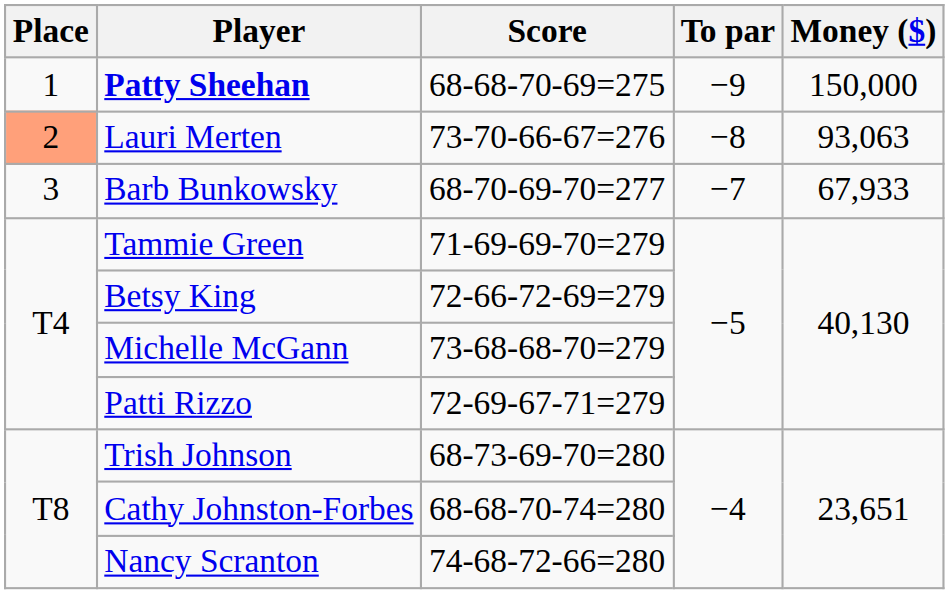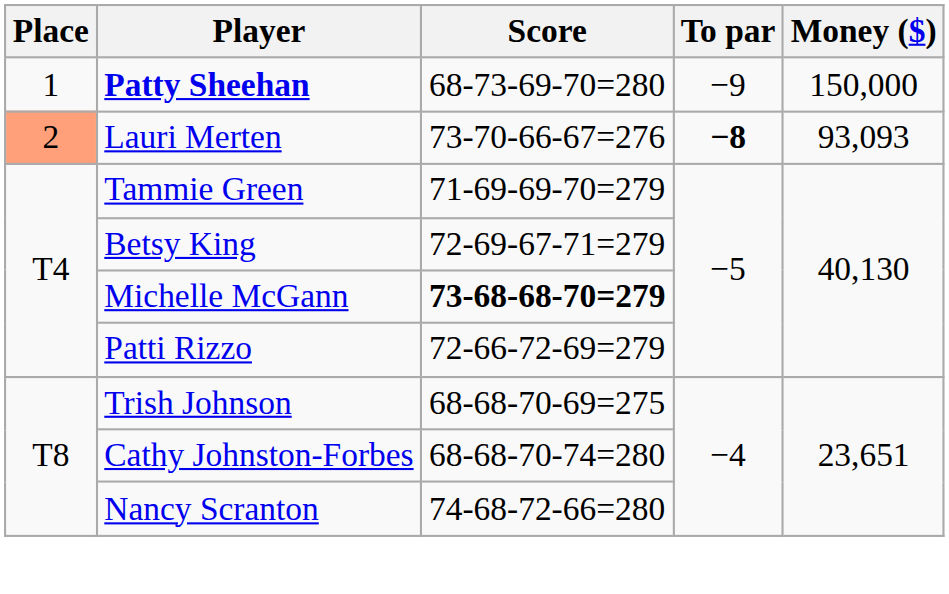 <table class="wikitable">
 <tr>
 <th>Place</th>
 <th>Player</th>
 <th>Score</th>
 <th>To par</th>
 <th>Money (<a href='#'>$</a>)</th>
 </tr>
 <tr>
 <td align=center>1</td>
 <td> <strong><a href='#'>Patty Sheehan</a></strong></td>
-<td>68-68-70-69=275</td>
+<td>68-73-69-70=280</td>
 <td align=center>−9</td>
 <td align=center>150,000</td>
 </tr>
 <tr>
 <td align=center style="background: lightsalmon;">2</td>
 <td> <a href='#'>Lauri Merten</a></td>
 <td>73-70-66-67=276</td>
-<td align=center>−8</td>
-<td align=center>93,063</td>
-</tr>
-<tr>
-<td align=center>3</td>
-<td> <a href='#'>Barb Bunkowsky</a></td>
-<td>68-70-69-70=277</td>
-<td align=center>−7</td>
-<td align=center>67,933</td>
+<td align=center><strong>−8</strong></td>
+<td align=center>93,093</td>
 </tr>
 <tr>
 <td align=center rowspan=4>T4</td>
 <td> <a href='#'>Tammie Green</a></td>
 <td>71-69-69-70=279</td>
 <td align=center rowspan=4>−5</td>
 <td align=center rowspan=4>40,130</td>
 </tr>
 <tr>
 <td> <a href='#'>Betsy King</a></td>
-<td>72-66-72-69=279</td>
+<td>72-69-67-71=279</td>
 </tr>
 <tr>
 <td> <a href='#'>Michelle McGann</a></td>
-<td>73-68-68-70=279</td>
+<td><strong>73-68-68-70=279</strong></td>
 </tr>
 <tr>
 <td> <a href='#'>Patti Rizzo</a></td>
-<td>72-69-67-71=279</td>
+<td>72-66-72-69=279</td>
 </tr>
 <tr>
 <td align=center rowspan=3>T8</td>
 <td> <a href='#'>Trish Johnson</a></td>
-<td>68-73-69-70=280</td>
+<td>68-68-70-69=275</td>
 <td align=center rowspan=3>−4</td>
 <td align=center rowspan=3>23,651</td>
 </tr>
 <tr>
 <td> <a href='#'>Cathy Johnston-Forbes</a></td>
 <td>68-68-70-74=280</td>
 </tr>
 <tr>
 <td> <a href='#'>Nancy Scranton</a></td>
 <td>74-68-72-66=280</td>
 </tr>
 </table>
